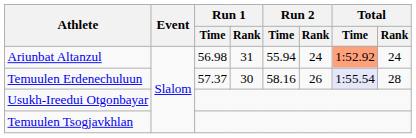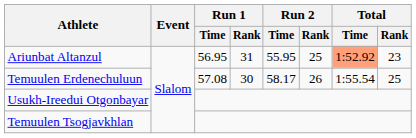 <table class="wikitable" style="font-size:90%">
 <tr>
 <th rowspan=2>Athlete</th>
 <th rowspan=2>Event</th>
 <th colspan=2>Run 1</th>
 <th colspan=2>Run 2</th>
 <th colspan=2>Total</th>
 </tr>
 <tr style="font-size:90%">
 <th>Time</th>
 <th>Rank</th>
 <th>Time</th>
 <th>Rank</th>
 <th>Time</th>
 <th>Rank</th>
 </tr>
 <tr align=center>
 <td align=left><a href='#'>Ariunbat Altanzul</a></td>
 <td align=left rowspan=4><a href='#'>Slalom</a></td>
-<td>56.98</td>
+<td>56.95</td>
 <td>31</td>
-<td>55.94</td>
-<td>24</td>
+<td>55.95</td>
+<td>25</td>
 <td style="background: lightsalmon;">1:52.92</td>
-<td>24</td>
+<td>23</td>
 </tr>
 <tr align=center>
 <td align=left><a href='#'>Temuulen Erdenechuluun</a></td>
-<td>57.37</td>
+<td>57.08</td>
 <td>30</td>
-<td>58.16</td>
+<td>58.17</td>
 <td>26</td>
-<td style="background: lavender;">1:55.54</td>
-<td>28</td>
+<td>1:55.54</td>
+<td>25</td>
 </tr>
 <tr align=center>
 <td align=left><a href='#'>Usukh-Ireedui Otgonbayar</a></td>
 <td colspan=6></td>
 </tr>
 <tr align=center>
 <td align=left><a href='#'>Temuulen Tsogjavkhlan</a></td>
 <td colspan=6></td>
 </tr>
 </table>
